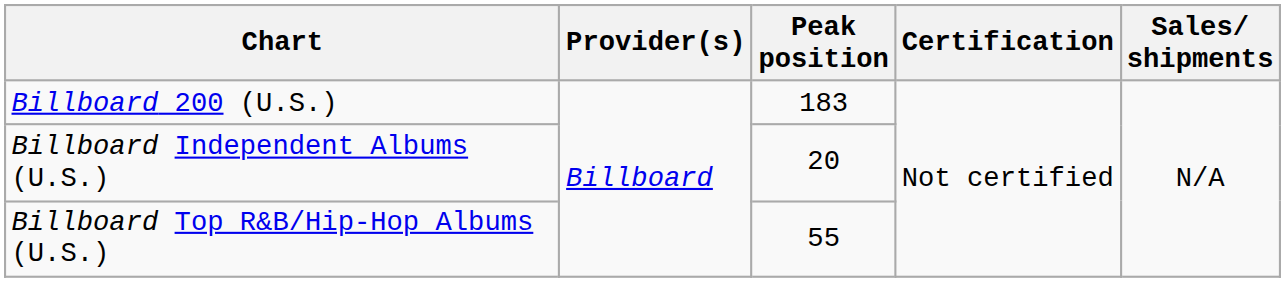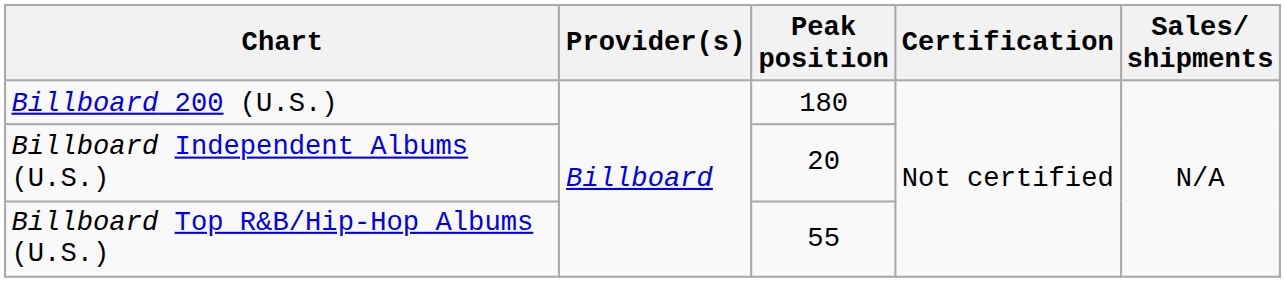 <table class="wikitable">
 <tr>
 <th align="center">Chart</th>
 <th align="center">Provider(s)</th>
 <th align="center">Peak<br>position</th>
 <th align="center">Certification</th>
 <th align="center">Sales/<br>shipments</th>
 </tr>
 <tr>
 <td align="left"><a href='#'><em>Billboard</em> 200</a> (U.S.)</td>
 <td align="left" rowspan="3"><em><a href='#'>Billboard</a></em></td>
-<td align="center">183</td>
+<td align="center">180</td>
 <td align="center" rowspan="3">Not certified</td>
 <td align="center" rowspan="3">N/A</td>
 </tr>
 <tr>
 <td align="left"><em>Billboard</em> <a href='#'>Independent Albums</a> (U.S.)</td>
 <td align="center">20</td>
 </tr>
 <tr>
 <td align="left"><em>Billboard</em> <a href='#'>Top R&B/Hip-Hop Albums</a> (U.S.)</td>
 <td align="center">55</td>
 </tr>
 </table>
